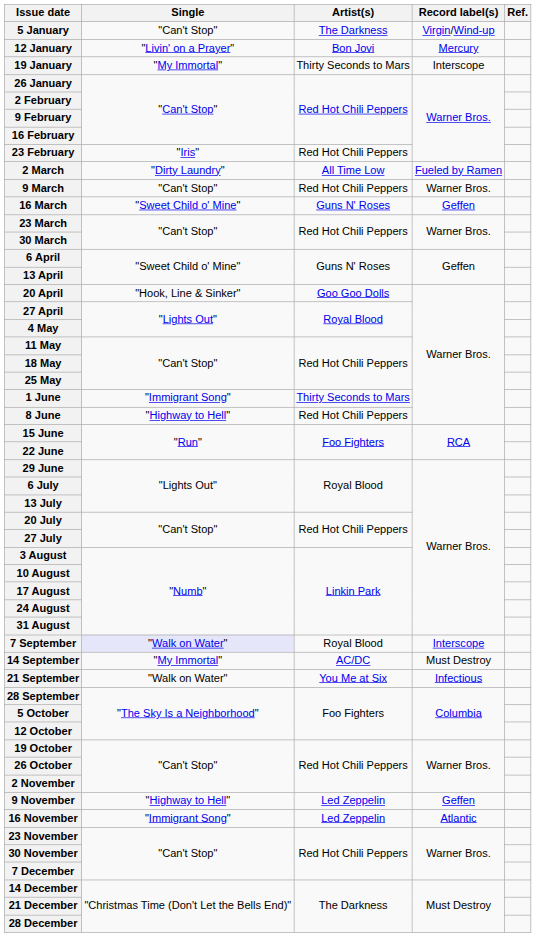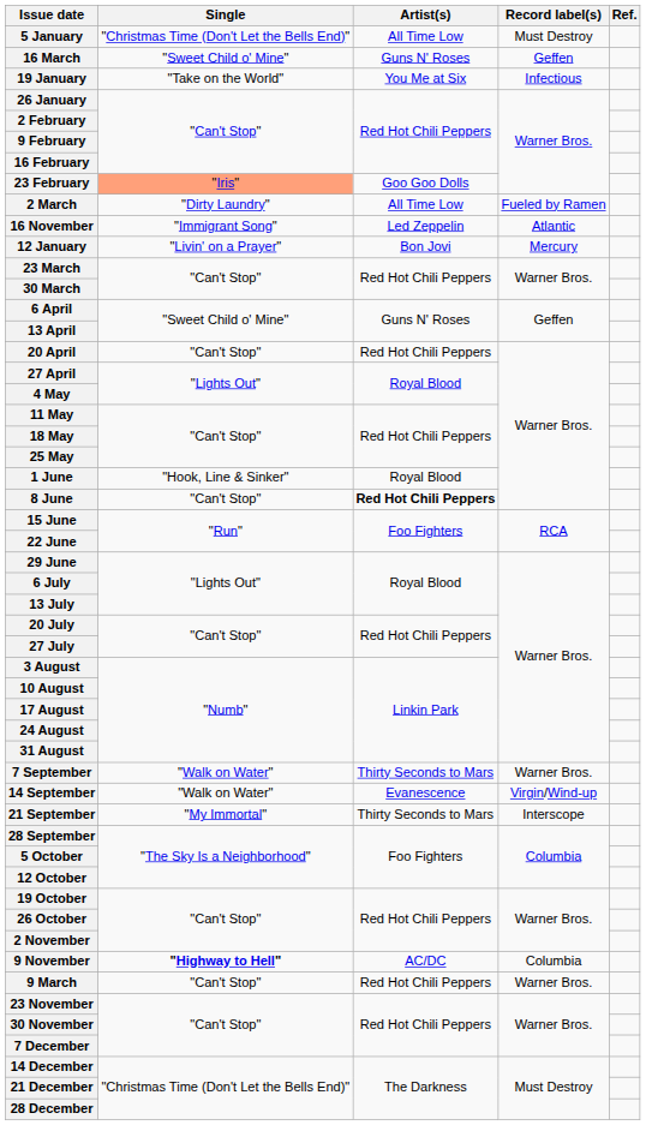 <table class="wikitable plainrowheaders" style="text-align:center">
 <tr>
 <th scope="col">Issue date</th>
 <th scope="col">Single</th>
 <th scope="col">Artist(s)</th>
 <th scope="col">Record label(s)</th>
 <th scope="col">Ref.</th>
 </tr>
 <tr>
 <th scope="row">5 January</th>
-<td>"Can't Stop"</td>
-<td><a href='#'>The Darkness</a></td>
-<td><a href='#'>Virgin</a>/<a href='#'>Wind-up</a></td>
+<td>"<a href='#'>Christmas Time (Don't Let the Bells End)</a>"</td>
+<td><a href='#'>All Time Low</a></td>
+<td>Must Destroy</td>
 <td></td>
 </tr>
 <tr>
-<th scope="row">12 January</th>
-<td>"<a href='#'>Livin' on a Prayer</a>"</td>
-<td><a href='#'>Bon Jovi</a></td>
-<td><a href='#'>Mercury</a></td>
+<th scope="row">16 March</th>
+<td>"<a href='#'>Sweet Child o' Mine</a>"</td>
+<td><a href='#'>Guns N' Roses</a></td>
+<td><a href='#'>Geffen</a></td>
 <td></td>
 </tr>
 <tr>
 <th scope="row">19 January</th>
-<td>"<a href='#'>My Immortal</a>"</td>
-<td>Thirty Seconds to Mars</td>
-<td>Interscope</td>
+<td>"Take on the World"</td>
+<td><a href='#'>You Me at Six</a></td>
+<td><a href='#'>Infectious</a></td>
 <td></td>
 </tr>
 <tr>
 <th scope="row">26 January</th>
 <td rowspan="4">"<a href='#'>Can't Stop</a>"</td>
 <td rowspan="4"><a href='#'>Red Hot Chili Peppers</a></td>
 <td rowspan="5"><a href='#'>Warner Bros.</a></td>
 <td></td>
 </tr>
 <tr>
 <th scope="row">2 February</th>
 <td></td>
 </tr>
 <tr>
 <th scope="row">9 February</th>
 <td></td>
 </tr>
 <tr>
 <th scope="row">16 February</th>
 <td></td>
 </tr>
 <tr>
 <th scope="row">23 February</th>
-<td>"<a href='#'>Iris</a>"</td>
-<td>Red Hot Chili Peppers</td>
+<td style="background: lightsalmon;">"<a href='#'>Iris</a>"</td>
+<td><a href='#'>Goo Goo Dolls</a></td>
 <td></td>
 </tr>
 <tr>
 <th scope="row">2 March</th>
 <td>"<a href='#'>Dirty Laundry</a>"</td>
 <td><a href='#'>All Time Low</a></td>
 <td><a href='#'>Fueled by Ramen</a></td>
 <td></td>
 </tr>
 <tr>
-<th scope="row">9 March</th>
-<td>"Can't Stop"</td>
-<td>Red Hot Chili Peppers</td>
-<td>Warner Bros.</td>
+<th scope="row">16 November</th>
+<td>"<a href='#'>Immigrant Song</a>"</td>
+<td><a href='#'>Led Zeppelin</a></td>
+<td><a href='#'>Atlantic</a></td>
 <td></td>
 </tr>
 <tr>
-<th scope="row">16 March</th>
-<td>"<a href='#'>Sweet Child o' Mine</a>"</td>
-<td><a href='#'>Guns N' Roses</a></td>
-<td><a href='#'>Geffen</a></td>
+<th scope="row">12 January</th>
+<td>"<a href='#'>Livin' on a Prayer</a>"</td>
+<td><a href='#'>Bon Jovi</a></td>
+<td><a href='#'>Mercury</a></td>
 <td></td>
 </tr>
 <tr>
 <th scope="row">23 March</th>
 <td rowspan="2">"Can't Stop"</td>
 <td rowspan="2">Red Hot Chili Peppers</td>
 <td rowspan="2">Warner Bros.</td>
 <td></td>
 </tr>
 <tr>
 <th scope="row">30 March</th>
 <td></td>
 </tr>
 <tr>
 <th scope="row">6 April</th>
 <td rowspan="2">"Sweet Child o' Mine"</td>
 <td rowspan="2">Guns N' Roses</td>
 <td rowspan="2">Geffen</td>
 <td></td>
 </tr>
 <tr>
 <th scope="row">13 April</th>
 <td></td>
 </tr>
 <tr>
 <th scope="row">20 April</th>
-<td>"Hook, Line & Sinker"</td>
-<td><a href='#'>Goo Goo Dolls</a></td>
+<td>"Can't Stop"</td>
+<td>Red Hot Chili Peppers</td>
 <td rowspan="8">Warner Bros.</td>
 <td></td>
 </tr>
 <tr>
 <th scope="row">27 April</th>
 <td rowspan="2">"<a href='#'>Lights Out</a>"</td>
 <td rowspan="2"><a href='#'>Royal Blood</a></td>
 <td></td>
 </tr>
 <tr>
 <th scope="row">4 May</th>
 <td></td>
 </tr>
 <tr>
 <th scope="row">11 May</th>
 <td rowspan="3">"Can't Stop"</td>
 <td rowspan="3">Red Hot Chili Peppers</td>
 <td></td>
 </tr>
 <tr>
 <th scope="row">18 May</th>
 <td></td>
 </tr>
 <tr>
 <th scope="row">25 May</th>
 <td></td>
 </tr>
 <tr>
 <th scope="row">1 June</th>
-<td>"<a href='#'>Immigrant Song</a>"</td>
-<td><a href='#'>Thirty Seconds to Mars</a></td>
+<td>"Hook, Line & Sinker"</td>
+<td>Royal Blood</td>
 <td></td>
 </tr>
 <tr>
 <th scope="row">8 June</th>
-<td>"<a href='#'>Highway to Hell</a>"</td>
-<td>Red Hot Chili Peppers</td>
+<td>"Can't Stop"</td>
+<td><strong>Red Hot Chili Peppers</strong></td>
 <td></td>
 </tr>
 <tr>
 <th scope="row">15 June</th>
 <td rowspan="2">"<a href='#'>Run</a>"</td>
 <td rowspan="2"><a href='#'>Foo Fighters</a></td>
 <td rowspan="2"><a href='#'>RCA</a></td>
 <td></td>
 </tr>
 <tr>
 <th scope="row">22 June</th>
 <td></td>
 </tr>
 <tr>
 <th scope="row">29 June</th>
 <td rowspan="3">"Lights Out"</td>
 <td rowspan="3">Royal Blood</td>
 <td rowspan="10">Warner Bros.</td>
 <td></td>
 </tr>
 <tr>
 <th scope="row">6 July</th>
 <td></td>
 </tr>
 <tr>
 <th scope="row">13 July</th>
 <td></td>
 </tr>
 <tr>
 <th scope="row">20 July</th>
 <td rowspan="2">"Can't Stop"</td>
 <td rowspan="2">Red Hot Chili Peppers</td>
 <td></td>
 </tr>
 <tr>
 <th scope="row">27 July</th>
 <td></td>
 </tr>
 <tr>
 <th scope="row">3 August</th>
 <td rowspan="5">"<a href='#'>Numb</a>"</td>
 <td rowspan="5"><a href='#'>Linkin Park</a></td>
 <td></td>
 </tr>
 <tr>
 <th scope="row">10 August</th>
 <td></td>
 </tr>
 <tr>
 <th scope="row">17 August</th>
 <td></td>
 </tr>
 <tr>
 <th scope="row">24 August</th>
 <td></td>
 </tr>
 <tr>
 <th scope="row">31 August</th>
 <td></td>
 </tr>
 <tr>
 <th scope="row">7 September</th>
-<td style="background: lavender;">"<a href='#'>Walk on Water</a>"</td>
-<td>Royal Blood</td>
-<td><a href='#'>Interscope</a></td>
+<td>"<a href='#'>Walk on Water</a>"</td>
+<td><a href='#'>Thirty Seconds to Mars</a></td>
+<td>Warner Bros.</td>
 <td></td>
 </tr>
 <tr>
 <th scope="row">14 September</th>
-<td>"<a href='#'>My Immortal</a>"</td>
-<td><a href='#'>AC/DC</a></td>
-<td>Must Destroy</td>
+<td>"Walk on Water"</td>
+<td><a href='#'>Evanescence</a></td>
+<td><a href='#'>Virgin</a>/<a href='#'>Wind-up</a></td>
 <td></td>
 </tr>
 <tr>
 <th scope="row">21 September</th>
-<td>"Walk on Water"</td>
-<td><a href='#'>You Me at Six</a></td>
-<td><a href='#'>Infectious</a></td>
+<td>"<a href='#'>My Immortal</a>"</td>
+<td>Thirty Seconds to Mars</td>
+<td>Interscope</td>
 <td></td>
 </tr>
 <tr>
 <th scope="row">28 September</th>
 <td rowspan="3">"<a href='#'>The Sky Is a Neighborhood</a>"</td>
 <td rowspan="3">Foo Fighters</td>
 <td rowspan="3"><a href='#'>Columbia</a></td>
 <td></td>
 </tr>
 <tr>
 <th scope="row">5 October</th>
 <td></td>
 </tr>
 <tr>
 <th scope="row">12 October</th>
 <td></td>
 </tr>
 <tr>
 <th scope="row">19 October</th>
 <td rowspan="3">"Can't Stop"</td>
 <td rowspan="3">Red Hot Chili Peppers</td>
 <td rowspan="3">Warner Bros.</td>
 <td></td>
 </tr>
 <tr>
 <th scope="row">26 October</th>
 <td></td>
 </tr>
 <tr>
 <th scope="row">2 November</th>
 <td></td>
 </tr>
 <tr>
 <th scope="row">9 November</th>
-<td>"<a href='#'>Highway to Hell</a>"</td>
-<td><a href='#'>Led Zeppelin</a></td>
-<td><a href='#'>Geffen</a></td>
+<td><strong>"<a href='#'>Highway to Hell</a>"</strong></td>
+<td><a href='#'>AC/DC</a></td>
+<td>Columbia</td>
 <td></td>
 </tr>
 <tr>
-<th scope="row">16 November</th>
-<td>"<a href='#'>Immigrant Song</a>"</td>
-<td><a href='#'>Led Zeppelin</a></td>
-<td><a href='#'>Atlantic</a></td>
+<th scope="row">9 March</th>
+<td>"Can't Stop"</td>
+<td>Red Hot Chili Peppers</td>
+<td>Warner Bros.</td>
 <td></td>
 </tr>
 <tr>
 <th scope="row">23 November</th>
 <td rowspan="3">"Can't Stop"</td>
 <td rowspan="3">Red Hot Chili Peppers</td>
 <td rowspan="3">Warner Bros.</td>
 <td></td>
 </tr>
 <tr>
 <th scope="row">30 November</th>
 <td></td>
 </tr>
 <tr>
 <th scope="row">7 December</th>
 <td></td>
 </tr>
 <tr>
 <th scope="row">14 December</th>
 <td rowspan="3">"Christmas Time (Don't Let the Bells End)"</td>
 <td rowspan="3">The Darkness</td>
 <td rowspan="3">Must Destroy</td>
 <td></td>
 </tr>
 <tr>
 <th scope="row">21 December</th>
 <td></td>
 </tr>
 <tr>
 <th scope="row">28 December</th>
 <td></td>
 </tr>
 </table>
